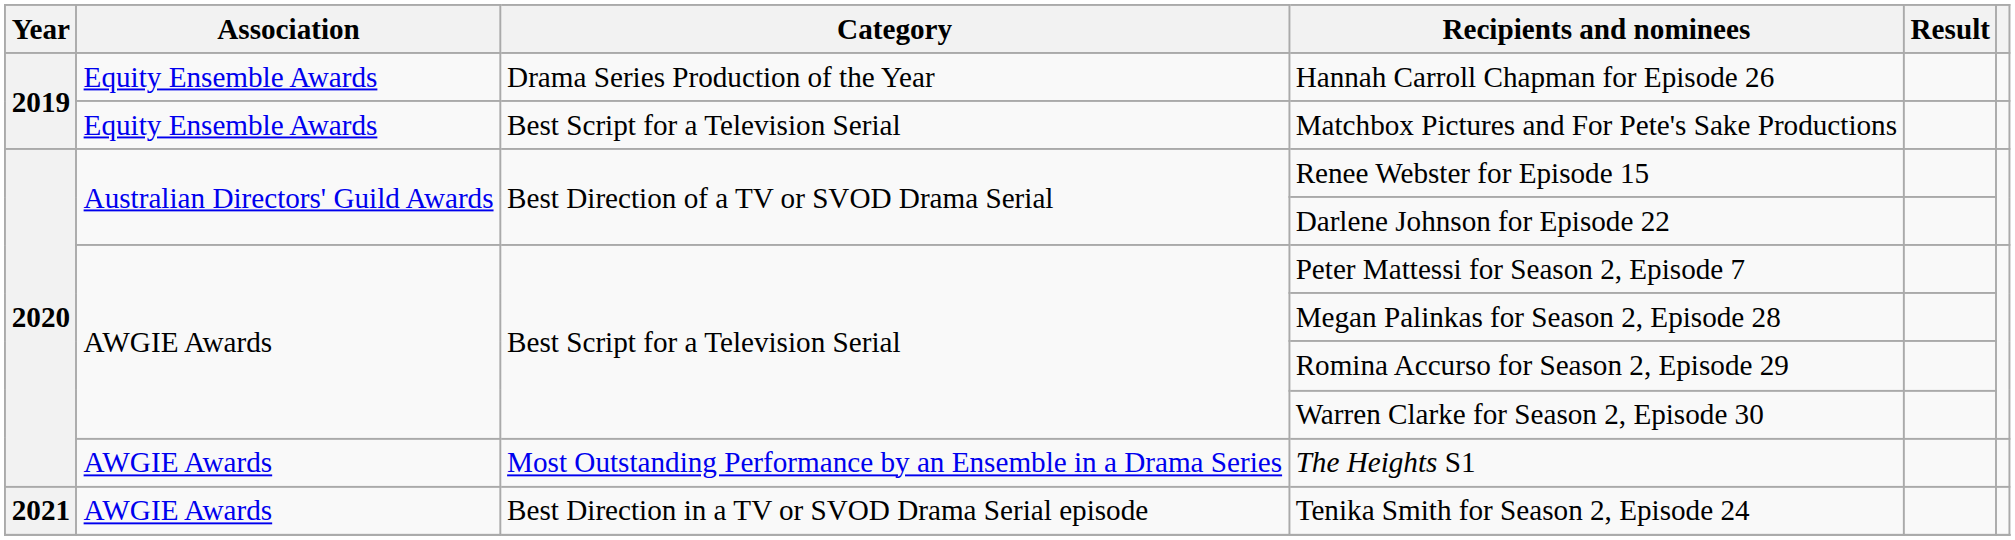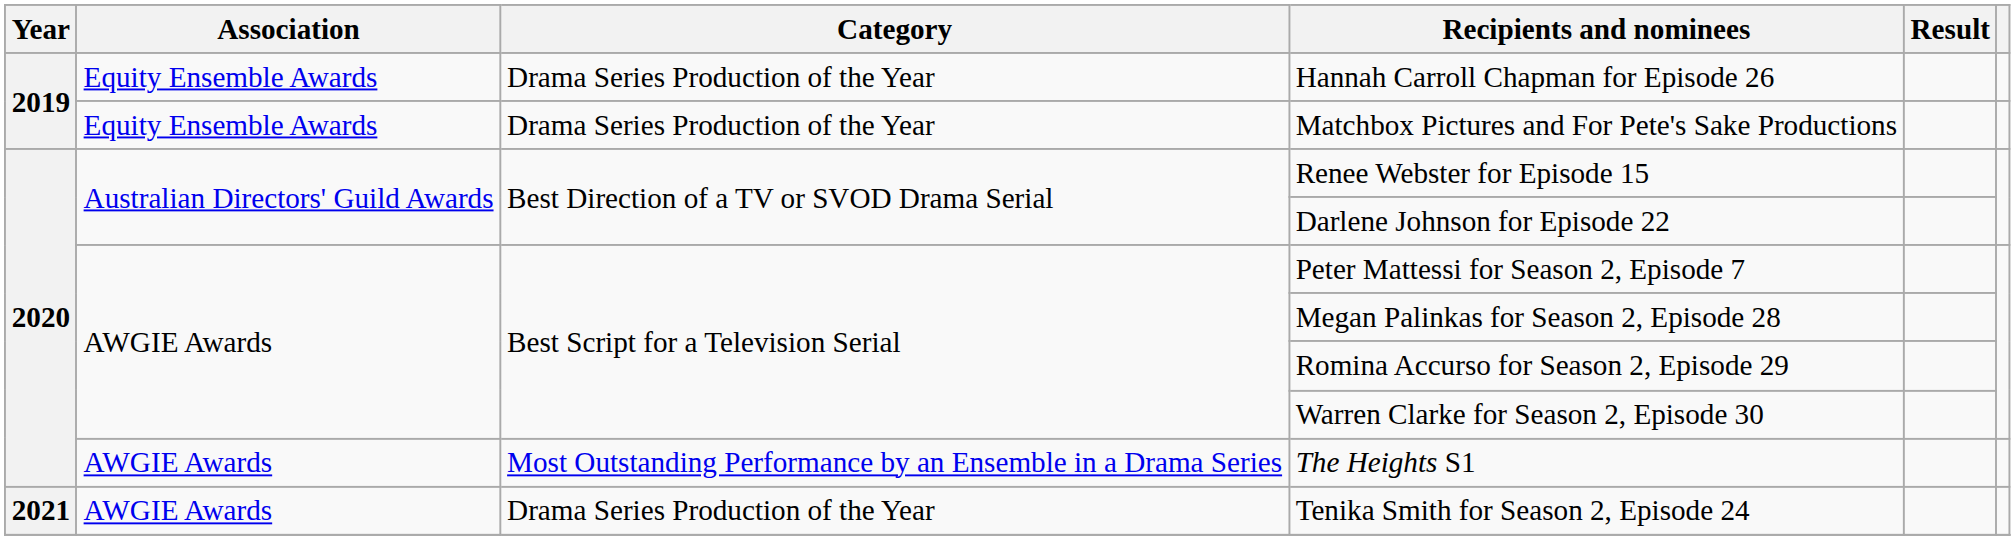 <table class="wikitable plainrowheaders" style="font-size: 95%;">
 <tr>
 <th scope="col">Year</th>
 <th scope="col">Association</th>
 <th scope="col">Category</th>
 <th scope="col">Recipients and nominees</th>
 <th scope="col">Result</th>
 <th scope="col"></th>
 </tr>
 <tr>
 <th scope="row" rowspan="2">2019</th>
 <td><a href='#'>Equity Ensemble Awards</a></td>
 <td>Drama Series Production of the Year</td>
 <td>Hannah Carroll Chapman for Episode 26</td>
 <td></td>
 <td align="center"></td>
 </tr>
 <tr>
 <td><a href='#'>Equity Ensemble Awards</a></td>
-<td>Best Script for a Television Serial</td>
+<td>Drama Series Production of the Year</td>
 <td>Matchbox Pictures and For Pete's Sake Productions</td>
 <td></td>
 <td align="center"></td>
 </tr>
 <tr>
 <th scope="row" rowspan="7">2020</th>
 <td rowspan="2"><a href='#'>Australian Directors' Guild Awards</a></td>
 <td rowspan="2">Best Direction of a TV or SVOD Drama Serial</td>
 <td>Renee Webster for Episode 15</td>
 <td></td>
 <td align="center" rowspan="2"></td>
 </tr>
 <tr>
 <td>Darlene Johnson for Episode 22</td>
 <td></td>
 </tr>
 <tr>
 <td rowspan="4">AWGIE Awards</td>
 <td rowspan="4">Best Script for a Television Serial</td>
 <td>Peter Mattessi for Season 2, Episode 7</td>
 <td></td>
 <td align="center" rowspan="4"></td>
 </tr>
 <tr>
 <td>Megan Palinkas for Season 2, Episode 28</td>
 <td></td>
 </tr>
 <tr>
 <td>Romina Accurso for Season 2, Episode 29</td>
 <td></td>
 </tr>
 <tr>
 <td>Warren Clarke for Season 2, Episode 30</td>
 <td></td>
 </tr>
 <tr>
 <td><a href='#'>AWGIE Awards</a></td>
 <td><a href='#'>Most Outstanding Performance by an Ensemble in a Drama Series</a></td>
 <td><em>The Heights</em> S1 </td>
 <td></td>
 <td align="center"></td>
 </tr>
 <tr>
 <th scope="row">2021</th>
 <td><a href='#'>AWGIE Awards</a></td>
-<td>Best Direction in a TV or SVOD Drama Serial episode</td>
+<td>Drama Series Production of the Year</td>
 <td>Tenika Smith for Season 2, Episode 24</td>
 <td></td>
 <td align="center"></td>
 </tr>
 <tr>
 </tr>
 <tr>
 </tr>
 </table>
